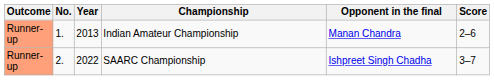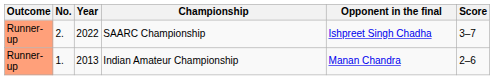 <table class="sortable wikitable">
 <tr>
 <th width="70">Outcome</th>
 <th width="20">No.</th>
 <th width="30">Year</th>
 <th width="350">Championship</th>
 <th width="200">Opponent in the final</th>
 <th width="30">Score</th>
 </tr>
 <tr>
 <td style="background:#ffa07a;">Runner-up</td>
+<td>2.</td>
+<td>2022</td>
+<td>SAARC Championship</td>
+<td> <a href='#'>Ishpreet Singh Chadha</a></td>
+<td>3–7</td>
+</tr>
+<tr>
+<td style="background:#ffa07a;">Runner-up</td>
 <td>1.</td>
 <td>2013</td>
 <td>Indian Amateur Championship</td>
 <td> <a href='#'>Manan Chandra</a></td>
 <td>2–6</td>
 </tr>
-<tr>
-<td style="background:#ffa07a;">Runner-up</td>
-<td>2.</td>
-<td>2022</td>
-<td>SAARC Championship</td>
-<td> <a href='#'>Ishpreet Singh Chadha</a></td>
-<td>3–7</td>
-</tr>
 </table>
